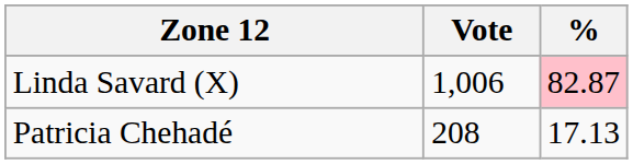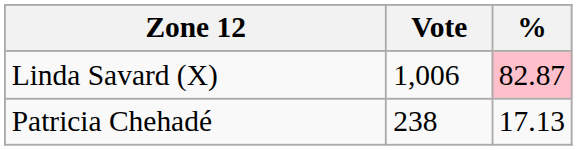 <table class="wikitable">
 <tr>
 <th width="200px">Zone 12</th>
 <th width="50px">Vote</th>
 <th width="30px">%</th>
 </tr>
 <tr>
 <td>Linda Savard (X)</td>
 <td>1,006</td>
 <td style="background: pink;">82.87</td>
 </tr>
 <tr>
 <td>Patricia Chehadé</td>
-<td>208</td>
+<td>238</td>
 <td>17.13</td>
 </tr>
 </table>
